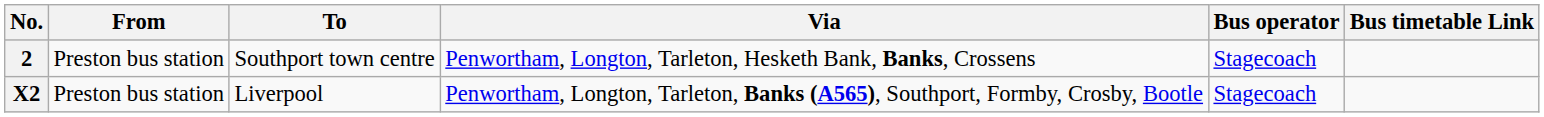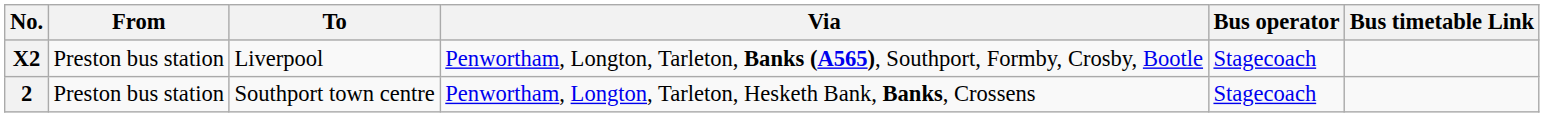 <table class="wikitable">
 <tr>
 <th>No.</th>
 <th>From</th>
 <th>To</th>
 <th>Via</th>
 <th>Bus operator</th>
 <th>Bus timetable Link</th>
 </tr>
 <tr>
+<th>X2</th>
+<td>Preston bus station</td>
+<td>Liverpool</td>
+<td><a href='#'>Penwortham</a>, Longton, Tarleton, <strong>Banks (<a href='#'>A565</a>)</strong>, Southport, Formby, Crosby, <a href='#'>Bootle</a></td>
+<td><a href='#'>Stagecoach</a></td>
+<td></td>
+</tr>
+<tr>
 <th>2</th>
 <td>Preston bus station</td>
 <td>Southport town centre</td>
 <td><a href='#'>Penwortham</a>, <a href='#'>Longton</a>, Tarleton, Hesketh Bank, <strong>Banks</strong>, Crossens</td>
 <td><a href='#'>Stagecoach</a></td>
 <td></td>
 </tr>
-<tr>
-<th>X2</th>
-<td>Preston bus station</td>
-<td>Liverpool</td>
-<td><a href='#'>Penwortham</a>, Longton, Tarleton, <strong>Banks (<a href='#'>A565</a>)</strong>, Southport, Formby, Crosby, <a href='#'>Bootle</a></td>
-<td><a href='#'>Stagecoach</a></td>
-<td></td>
-</tr>
 </table>
